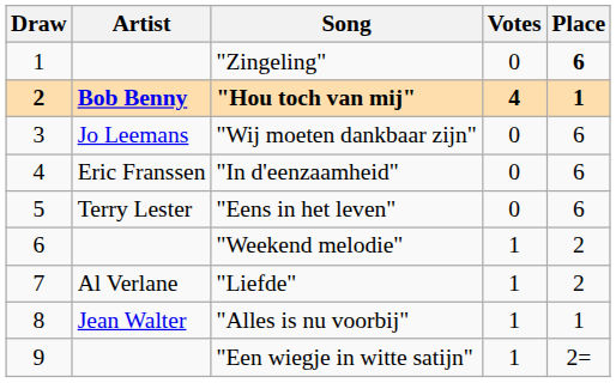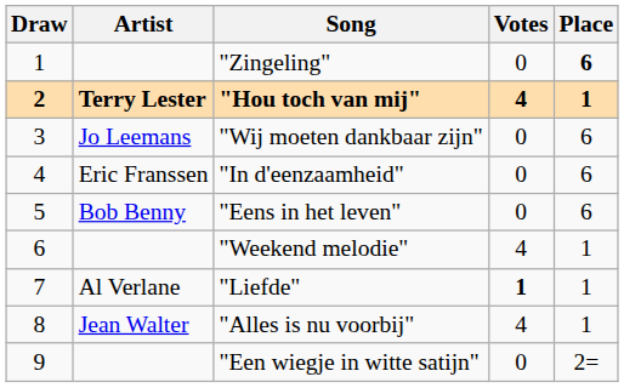 <table class="wikitable sortable plainrowheaders" style="margin: 1em auto 1em auto; text-align:center">
 <tr>
 <th scope="col">Draw</th>
 <th scope="col">Artist</th>
 <th scope="col">Song</th>
 <th scope="col">Votes</th>
 <th scope="col">Place</th>
 </tr>
 <tr>
 <td>1</td>
 <td align="left"></td>
 <td align="left">"Zingeling"</td>
 <td>0</td>
 <td><strong>6</strong></td>
 </tr>
 <tr style="font-weight:bold; background:navajowhite;">
 <td>2</td>
-<td align="left"><a href='#'>Bob Benny</a></td>
+<td align="left">Terry Lester</td>
 <td align="left">"Hou toch van mij"</td>
 <td>4</td>
 <td>1</td>
 </tr>
 <tr>
 <td>3</td>
 <td align="left"><a href='#'>Jo Leemans</a></td>
 <td align="left">"Wij moeten dankbaar zijn"</td>
 <td>0</td>
 <td>6</td>
 </tr>
 <tr>
 <td>4</td>
 <td align="left">Eric Franssen</td>
 <td align="left">"In d'eenzaamheid"</td>
 <td>0</td>
 <td>6</td>
 </tr>
 <tr>
 <td>5</td>
-<td align="left">Terry Lester</td>
+<td align="left"><a href='#'>Bob Benny</a></td>
 <td align="left">"Eens in het leven"</td>
 <td>0</td>
 <td>6</td>
 </tr>
 <tr>
 <td>6</td>
 <td align="left"></td>
 <td align="left">"Weekend melodie"</td>
+<td>4</td>
 <td>1</td>
-<td>2</td>
 </tr>
 <tr>
 <td>7</td>
 <td align="left">Al Verlane</td>
 <td align="left">"Liefde"</td>
+<td><strong>1</strong></td>
 <td>1</td>
-<td>2</td>
 </tr>
 <tr>
 <td>8</td>
 <td align="left"><a href='#'>Jean Walter</a></td>
 <td align="left">"Alles is nu voorbij"</td>
-<td>1</td>
+<td>4</td>
 <td>1</td>
 </tr>
 <tr>
 <td>9</td>
 <td align="left"></td>
 <td align="left">"Een wiegje in witte satijn"</td>
-<td>1</td>
+<td>0</td>
 <td>2=</td>
 </tr>
 </table>
